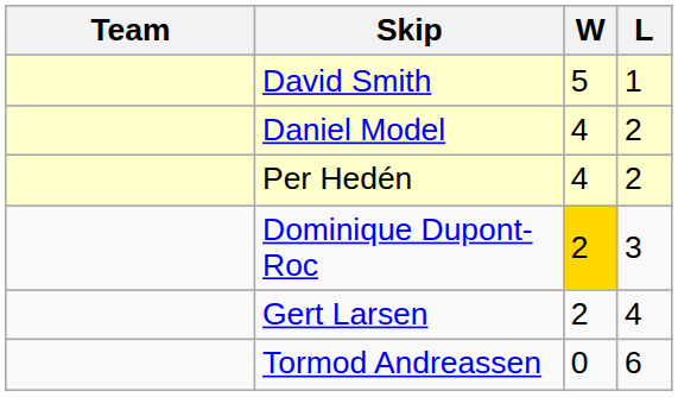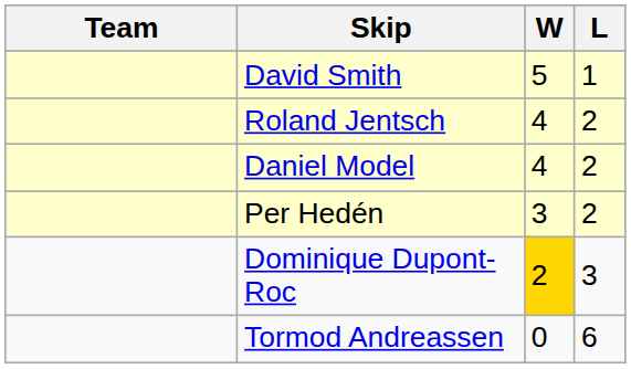 <table class="wikitable">
 <tr>
 <th width="120">Team</th>
 <th width="150">Skip</th>
 <th width="20">W</th>
 <th width="20">L</th>
 </tr>
 <tr bgcolor="#ffffcc">
 <td></td>
 <td><a href='#'>David Smith</a></td>
 <td>5</td>
 <td>1</td>
 </tr>
 <tr bgcolor="#ffffcc">
 <td></td>
+<td><a href='#'>Roland Jentsch</a></td>
+<td>4</td>
+<td>2</td>
+</tr>
+<tr bgcolor="#ffffcc">
+<td></td>
 <td><a href='#'>Daniel Model</a></td>
 <td>4</td>
 <td>2</td>
 </tr>
 <tr bgcolor="#ffffcc">
 <td></td>
 <td>Per Hedén</td>
-<td>4</td>
+<td>3</td>
 <td>2</td>
 </tr>
 <tr>
 <td></td>
 <td><a href='#'>Dominique Dupont-Roc</a></td>
 <td style="background: gold;">2</td>
 <td>3</td>
 </tr>
 <tr>
 <td></td>
-<td><a href='#'>Gert Larsen</a></td>
-<td>2</td>
-<td>4</td>
-</tr>
-<tr>
-<td></td>
 <td><a href='#'>Tormod Andreassen</a></td>
 <td>0</td>
 <td>6</td>
 </tr>
 </table>
